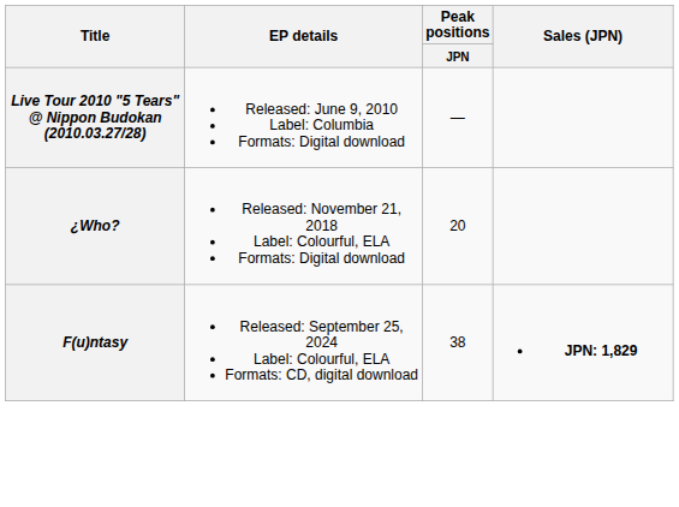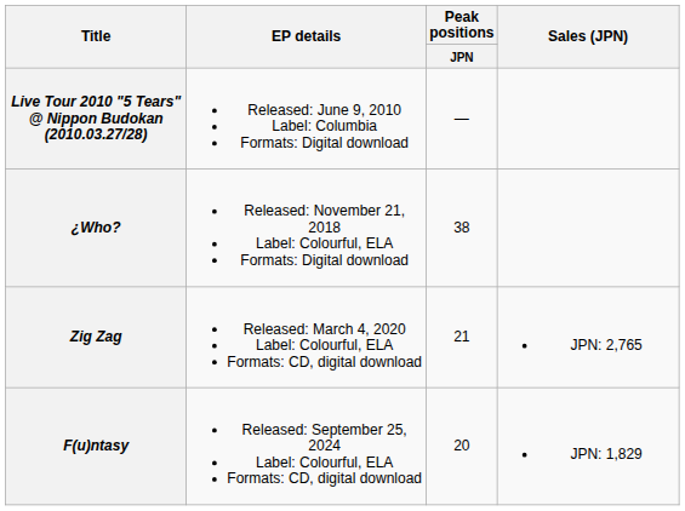 <table class="wikitable plainrowheaders" style="text-align:center;">
 <tr>
 <th scope="col" rowspan="2" style="width:12em;">Title</th>
 <th scope="col" rowspan="2" style="width:16em;">EP details</th>
 <th scope="col">Peak positions</th>
 <th scope="col" style="width:12em;" rowspan="2">Sales (JPN)</th>
 </tr>
 <tr>
 <th scope="col" style="width:2.5em;"><small>JPN</small><br></th>
 </tr>
 <tr>
 <th scope="row"><em>Live Tour 2010 "5 Tears" @ Nippon Budokan (2010.03.27/28)</em></th>
 <td><br><ul><li>Released: June 9, 2010</li><li>Label: Columbia</li><li>Formats: Digital download</li></ul></td>
 <td>—</td>
 <td></td>
 </tr>
 <tr>
 <th scope="row"><em>¿Who?</em></th>
 <td><br><ul><li>Released: November 21, 2018</li><li>Label: Colourful, ELA</li><li>Formats: Digital download</li></ul></td>
-<td>20</td>
+<td>38</td>
 <td></td>
+</tr>
+<tr>
+<th scope="row"><em>Zig Zag</em></th>
+<td><br><ul><li>Released: March 4, 2020</li><li>Label: Colourful, ELA</li><li>Formats: CD, digital download</li></ul></td>
+<td>21</td>
+<td><br><ul><li>JPN: 2,765</li></ul></td>
 </tr>
 <tr>
 <th scope="row"><em>F(u)ntasy</em></th>
 <td><br><ul><li>Released: September 25, 2024</li><li>Label: Colourful, ELA</li><li>Formats: CD, digital download</li></ul></td>
-<td>38</td>
-<td><strong><br><ul><li>JPN: 1,829</li></ul></strong></td>
+<td>20</td>
+<td><br><ul><li>JPN: 1,829</li></ul></td>
 </tr>
 </table>
